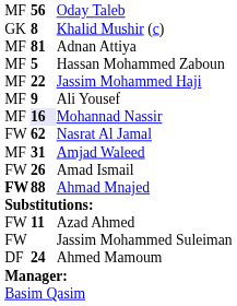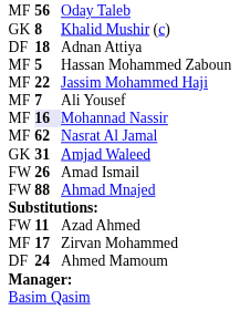 <table style="font-size: 90%" cellspacing="0" cellpadding="0" align="center">
 <tr>
 <td colspan="4"></td>
 </tr>
 <tr>
 <th width="25"></th>
 <th width="25"></th>
 </tr>
 <tr>
 <td>MF</td>
 <td><strong>56</strong></td>
 <td> <a href='#'>Oday Taleb</a></td>
 </tr>
 <tr>
 <td>GK</td>
 <td><strong>8</strong></td>
 <td> <a href='#'>Khalid Mushir</a> (<a href='#'>c</a>)</td>
 </tr>
 <tr>
-<td>MF</td>
-<td><strong>81</strong></td>
+<td>DF</td>
+<td><strong>18</strong></td>
 <td> Adnan Attiya</td>
 </tr>
 <tr>
 <td>MF</td>
 <td><strong>5</strong></td>
 <td> Hassan Mohammed Zaboun</td>
 </tr>
 <tr>
 <td>MF</td>
 <td><strong>22</strong></td>
 <td> <a href='#'>Jassim Mohammed Haji</a></td>
 </tr>
 <tr>
 <td>MF</td>
-<td><strong>9</strong></td>
+<td><strong>7</strong></td>
 <td> Ali Yousef</td>
 <td></td>
 <td></td>
 </tr>
 <tr>
 <td>MF</td>
 <td style="background: lavender;"><strong>16</strong></td>
 <td> <a href='#'>Mohannad Nassir</a></td>
 </tr>
 <tr>
-<td>FW</td>
+<td>MF</td>
 <td><strong>62</strong></td>
 <td> <a href='#'>Nasrat Al Jamal</a></td>
 <td></td>
 <td></td>
 </tr>
 <tr>
-<td>MF</td>
+<td>GK</td>
 <td><strong>31</strong></td>
 <td> <a href='#'>Amjad Waleed</a></td>
 <td></td>
 <td></td>
 </tr>
 <tr>
 <td>FW</td>
 <td><strong>26</strong></td>
 <td> Amad Ismail</td>
 <td></td>
 <td></td>
 </tr>
 <tr>
-<td><strong>FW</strong></td>
+<td>FW</td>
 <td><strong>88</strong></td>
 <td> <a href='#'>Ahmad Mnajed</a></td>
 </tr>
 <tr>
 <td colspan=4><strong>Substitutions:</strong></td>
 </tr>
 <tr>
 <td>FW</td>
 <td><strong>11</strong></td>
 <td> Azad Ahmed</td>
 <td></td>
 <td></td>
 </tr>
 <tr>
-<td>FW</td>
-<td></td>
-<td> Jassim Mohammed Suleiman</td>
+<td>MF</td>
+<td><strong>17</strong></td>
+<td> Zirvan Mohammed</td>
 <td></td>
 <td></td>
 </tr>
 <tr>
 <td>DF</td>
 <td><strong>24</strong></td>
 <td> Ahmed Mamoum</td>
 <td></td>
 <td></td>
 </tr>
 <tr>
 <td colspan=4><strong>Manager:</strong></td>
 </tr>
 <tr>
 <td colspan="4"> <a href='#'>Basim Qasim</a></td>
 </tr>
 </table>
